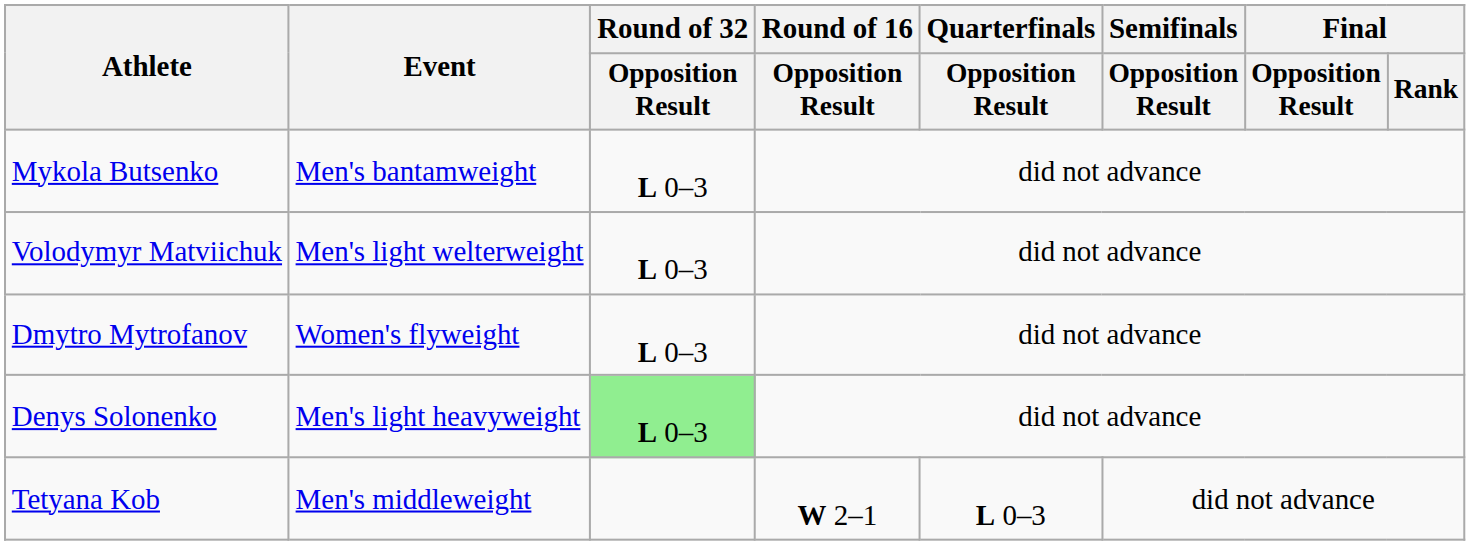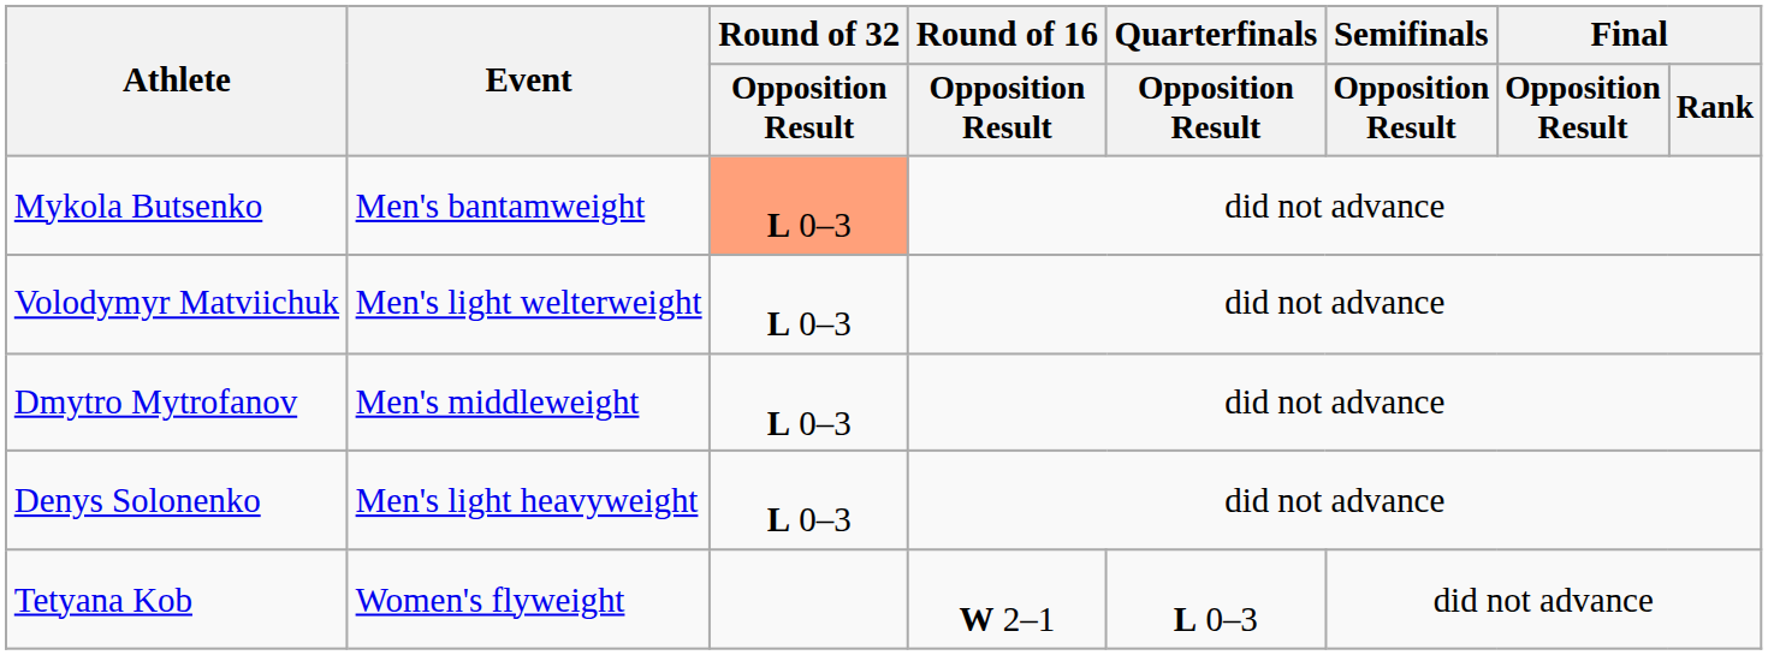 <table class="wikitable" style="font-size:90%">
 <tr>
 <th rowspan=2>Athlete</th>
 <th rowspan=2>Event</th>
 <th>Round of 32</th>
 <th>Round of 16</th>
 <th>Quarterfinals</th>
 <th>Semifinals</th>
 <th colspan=2>Final</th>
 </tr>
 <tr style="font-size:95%">
 <th>Opposition<br>Result</th>
 <th>Opposition<br>Result</th>
 <th>Opposition<br>Result</th>
 <th>Opposition<br>Result</th>
 <th>Opposition<br>Result</th>
 <th>Rank</th>
 </tr>
 <tr align=center>
 <td align=left><a href='#'>Mykola Butsenko</a></td>
 <td align=left><a href='#'>Men's bantamweight</a></td>
-<td><br><strong>L</strong> 0–3</td>
+<td style="background: lightsalmon;"><br><strong>L</strong> 0–3</td>
 <td colspan=5>did not advance</td>
 </tr>
 <tr align=center>
 <td align=left><a href='#'>Volodymyr Matviichuk</a></td>
 <td align=left><a href='#'>Men's light welterweight</a></td>
 <td><br><strong>L</strong> 0–3</td>
 <td colspan=5>did not advance</td>
 </tr>
 <tr align=center>
 <td align=left><a href='#'>Dmytro Mytrofanov</a></td>
-<td align=left><a href='#'>Women's flyweight</a></td>
+<td align=left><a href='#'>Men's middleweight</a></td>
 <td><br><strong>L</strong> 0–3</td>
 <td colspan=5>did not advance</td>
 </tr>
 <tr align=center>
 <td align=left><a href='#'>Denys Solonenko</a></td>
 <td align=left><a href='#'>Men's light heavyweight</a></td>
-<td style="background: lightgreen;"><br><strong>L</strong> 0–3</td>
+<td><br><strong>L</strong> 0–3</td>
 <td colspan=5>did not advance</td>
 </tr>
 <tr align=center>
 <td align=left><a href='#'>Tetyana Kob</a></td>
-<td align=left><a href='#'>Men's middleweight</a></td>
+<td align=left><a href='#'>Women's flyweight</a></td>
 <td></td>
 <td><br><strong>W</strong> 2–1</td>
 <td><br> <strong>L</strong> 0–3</td>
 <td colspan=3>did not advance</td>
 </tr>
 </table>
